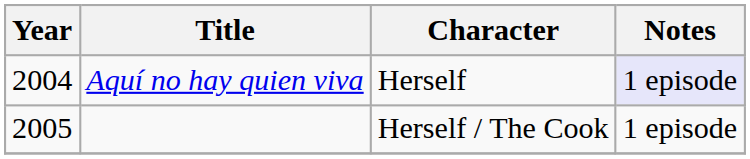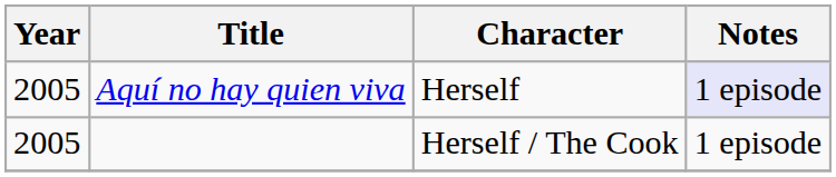 <table class="wikitable" style="font-size:90%;">
 <tr>
 <th>Year</th>
 <th>Title</th>
 <th>Character</th>
 <th>Notes</th>
 </tr>
 <tr>
-<td>2004</td>
+<td>2005</td>
 <td><em><a href='#'>Aquí no hay quien viva</a></em></td>
 <td>Herself</td>
 <td style="background: lavender;">1 episode</td>
 </tr>
 <tr>
 <td>2005</td>
 <td><em></em></td>
 <td>Herself / The Cook</td>
 <td>1 episode</td>
 </tr>
 <tr>
 </tr>
 </table>
